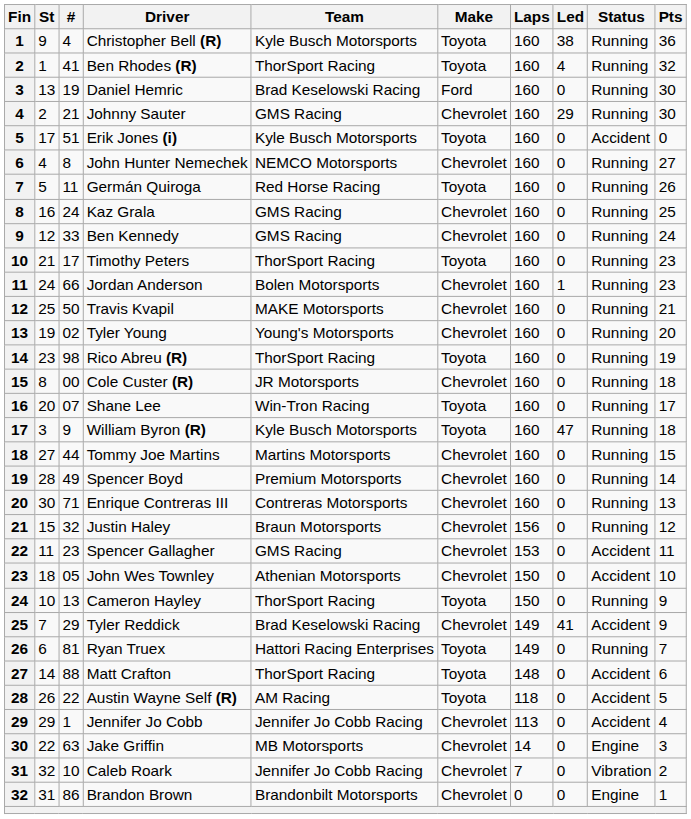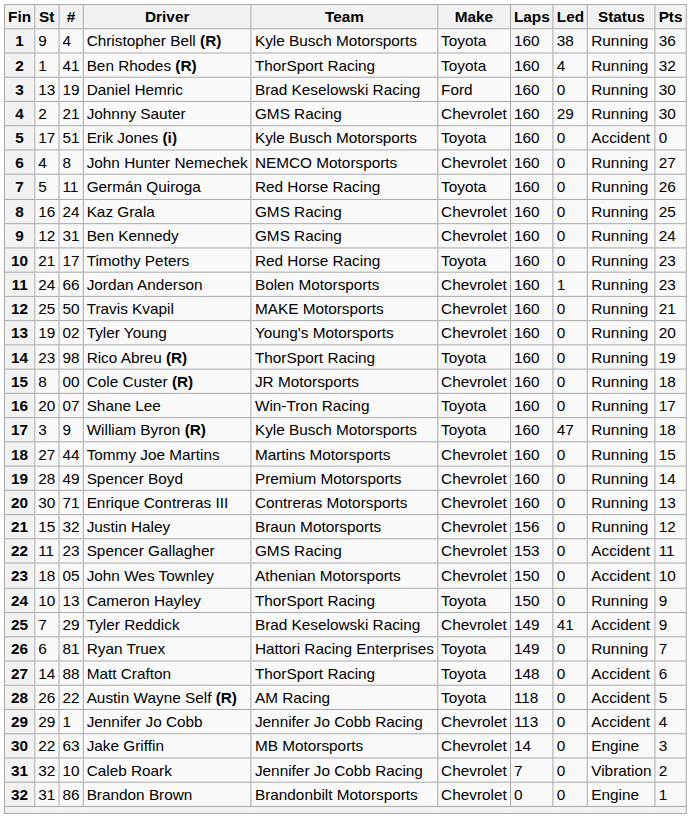 <table class="wikitable" style="font-size:95%">
 <tr>
 <th>Fin</th>
 <th>St</th>
 <th>#</th>
 <th>Driver</th>
 <th>Team</th>
 <th>Make</th>
 <th>Laps</th>
 <th>Led</th>
 <th>Status</th>
 <th>Pts</th>
 </tr>
 <tr>
 <th>1</th>
 <td>9</td>
 <td>4</td>
 <td>Christopher Bell <strong>(R)</strong></td>
 <td>Kyle Busch Motorsports</td>
 <td>Toyota</td>
 <td>160</td>
 <td>38</td>
 <td>Running</td>
 <td>36</td>
 </tr>
 <tr>
 <th>2</th>
 <td>1</td>
 <td>41</td>
 <td>Ben Rhodes <strong>(R)</strong></td>
 <td>ThorSport Racing</td>
 <td>Toyota</td>
 <td>160</td>
 <td>4</td>
 <td>Running</td>
 <td>32</td>
 </tr>
 <tr>
 <th>3</th>
 <td>13</td>
 <td>19</td>
 <td>Daniel Hemric</td>
 <td>Brad Keselowski Racing</td>
 <td>Ford</td>
 <td>160</td>
 <td>0</td>
 <td>Running</td>
 <td>30</td>
 </tr>
 <tr>
 <th>4</th>
 <td>2</td>
 <td>21</td>
 <td>Johnny Sauter</td>
 <td>GMS Racing</td>
 <td>Chevrolet</td>
 <td>160</td>
 <td>29</td>
 <td>Running</td>
 <td>30</td>
 </tr>
 <tr>
 <th>5</th>
 <td>17</td>
 <td>51</td>
 <td>Erik Jones <strong>(i)</strong></td>
 <td>Kyle Busch Motorsports</td>
 <td>Toyota</td>
 <td>160</td>
 <td>0</td>
 <td>Accident</td>
 <td>0</td>
 </tr>
 <tr>
 <th>6</th>
 <td>4</td>
 <td>8</td>
 <td>John Hunter Nemechek</td>
 <td>NEMCO Motorsports</td>
 <td>Chevrolet</td>
 <td>160</td>
 <td>0</td>
 <td>Running</td>
 <td>27</td>
 </tr>
 <tr>
 <th>7</th>
 <td>5</td>
 <td>11</td>
 <td>Germán Quiroga</td>
 <td>Red Horse Racing</td>
 <td>Toyota</td>
 <td>160</td>
 <td>0</td>
 <td>Running</td>
 <td>26</td>
 </tr>
 <tr>
 <th>8</th>
 <td>16</td>
 <td>24</td>
 <td>Kaz Grala</td>
 <td>GMS Racing</td>
 <td>Chevrolet</td>
 <td>160</td>
 <td>0</td>
 <td>Running</td>
 <td>25</td>
 </tr>
 <tr>
 <th>9</th>
 <td>12</td>
-<td>33</td>
+<td>31</td>
 <td>Ben Kennedy</td>
 <td>GMS Racing</td>
 <td>Chevrolet</td>
 <td>160</td>
 <td>0</td>
 <td>Running</td>
 <td>24</td>
 </tr>
 <tr>
 <th>10</th>
 <td>21</td>
 <td>17</td>
 <td>Timothy Peters</td>
-<td>ThorSport Racing</td>
+<td>Red Horse Racing</td>
 <td>Toyota</td>
 <td>160</td>
 <td>0</td>
 <td>Running</td>
 <td>23</td>
 </tr>
 <tr>
 <th>11</th>
 <td>24</td>
 <td>66</td>
 <td>Jordan Anderson</td>
 <td>Bolen Motorsports</td>
 <td>Chevrolet</td>
 <td>160</td>
 <td>1</td>
 <td>Running</td>
 <td>23</td>
 </tr>
 <tr>
 <th>12</th>
 <td>25</td>
 <td>50</td>
 <td>Travis Kvapil</td>
 <td>MAKE Motorsports</td>
 <td>Chevrolet</td>
 <td>160</td>
 <td>0</td>
 <td>Running</td>
 <td>21</td>
 </tr>
 <tr>
 <th>13</th>
 <td>19</td>
 <td>02</td>
 <td>Tyler Young</td>
 <td>Young's Motorsports</td>
 <td>Chevrolet</td>
 <td>160</td>
 <td>0</td>
 <td>Running</td>
 <td>20</td>
 </tr>
 <tr>
 <th>14</th>
 <td>23</td>
 <td>98</td>
 <td>Rico Abreu <strong>(R)</strong></td>
 <td>ThorSport Racing</td>
 <td>Toyota</td>
 <td>160</td>
 <td>0</td>
 <td>Running</td>
 <td>19</td>
 </tr>
 <tr>
 <th>15</th>
 <td>8</td>
 <td>00</td>
 <td>Cole Custer <strong>(R)</strong></td>
 <td>JR Motorsports</td>
 <td>Chevrolet</td>
 <td>160</td>
 <td>0</td>
 <td>Running</td>
 <td>18</td>
 </tr>
 <tr>
 <th>16</th>
 <td>20</td>
 <td>07</td>
 <td>Shane Lee</td>
 <td>Win-Tron Racing</td>
 <td>Toyota</td>
 <td>160</td>
 <td>0</td>
 <td>Running</td>
 <td>17</td>
 </tr>
 <tr>
 <th>17</th>
 <td>3</td>
 <td>9</td>
 <td>William Byron <strong>(R)</strong></td>
 <td>Kyle Busch Motorsports</td>
 <td>Toyota</td>
 <td>160</td>
 <td>47</td>
 <td>Running</td>
 <td>18</td>
 </tr>
 <tr>
 <th>18</th>
 <td>27</td>
 <td>44</td>
 <td>Tommy Joe Martins</td>
 <td>Martins Motorsports</td>
 <td>Chevrolet</td>
 <td>160</td>
 <td>0</td>
 <td>Running</td>
 <td>15</td>
 </tr>
 <tr>
 <th>19</th>
 <td>28</td>
 <td>49</td>
 <td>Spencer Boyd</td>
 <td>Premium Motorsports</td>
 <td>Chevrolet</td>
 <td>160</td>
 <td>0</td>
 <td>Running</td>
 <td>14</td>
 </tr>
 <tr>
 <th>20</th>
 <td>30</td>
 <td>71</td>
 <td>Enrique Contreras III</td>
 <td>Contreras Motorsports</td>
 <td>Chevrolet</td>
 <td>160</td>
 <td>0</td>
 <td>Running</td>
 <td>13</td>
 </tr>
 <tr>
 <th>21</th>
 <td>15</td>
 <td>32</td>
 <td>Justin Haley</td>
 <td>Braun Motorsports</td>
 <td>Chevrolet</td>
 <td>156</td>
 <td>0</td>
 <td>Running</td>
 <td>12</td>
 </tr>
 <tr>
 <th>22</th>
 <td>11</td>
 <td>23</td>
 <td>Spencer Gallagher</td>
 <td>GMS Racing</td>
 <td>Chevrolet</td>
 <td>153</td>
 <td>0</td>
 <td>Accident</td>
 <td>11</td>
 </tr>
 <tr>
 <th>23</th>
 <td>18</td>
 <td>05</td>
 <td>John Wes Townley</td>
 <td>Athenian Motorsports</td>
 <td>Chevrolet</td>
 <td>150</td>
 <td>0</td>
 <td>Accident</td>
 <td>10</td>
 </tr>
 <tr>
 <th>24</th>
 <td>10</td>
 <td>13</td>
 <td>Cameron Hayley</td>
 <td>ThorSport Racing</td>
 <td>Toyota</td>
 <td>150</td>
 <td>0</td>
 <td>Running</td>
 <td>9</td>
 </tr>
 <tr>
 <th>25</th>
 <td>7</td>
 <td>29</td>
 <td>Tyler Reddick</td>
 <td>Brad Keselowski Racing</td>
 <td>Chevrolet</td>
 <td>149</td>
 <td>41</td>
 <td>Accident</td>
 <td>9</td>
 </tr>
 <tr>
 <th>26</th>
 <td>6</td>
 <td>81</td>
 <td>Ryan Truex</td>
 <td>Hattori Racing Enterprises</td>
 <td>Toyota</td>
 <td>149</td>
 <td>0</td>
 <td>Running</td>
 <td>7</td>
 </tr>
 <tr>
 <th>27</th>
 <td>14</td>
 <td>88</td>
 <td>Matt Crafton</td>
 <td>ThorSport Racing</td>
 <td>Toyota</td>
 <td>148</td>
 <td>0</td>
 <td>Accident</td>
 <td>6</td>
 </tr>
 <tr>
 <th>28</th>
 <td>26</td>
 <td>22</td>
 <td>Austin Wayne Self <strong>(R)</strong></td>
 <td>AM Racing</td>
 <td>Toyota</td>
 <td>118</td>
 <td>0</td>
 <td>Accident</td>
 <td>5</td>
 </tr>
 <tr>
 <th>29</th>
 <td>29</td>
 <td>1</td>
 <td>Jennifer Jo Cobb</td>
 <td>Jennifer Jo Cobb Racing</td>
 <td>Chevrolet</td>
 <td>113</td>
 <td>0</td>
 <td>Accident</td>
 <td>4</td>
 </tr>
 <tr>
 <th>30</th>
 <td>22</td>
 <td>63</td>
 <td>Jake Griffin</td>
 <td>MB Motorsports</td>
 <td>Chevrolet</td>
 <td>14</td>
 <td>0</td>
 <td>Engine</td>
 <td>3</td>
 </tr>
 <tr>
 <th>31</th>
 <td>32</td>
 <td>10</td>
 <td>Caleb Roark</td>
 <td>Jennifer Jo Cobb Racing</td>
 <td>Chevrolet</td>
 <td>7</td>
 <td>0</td>
 <td>Vibration</td>
 <td>2</td>
 </tr>
 <tr>
 <th>32</th>
 <td>31</td>
 <td>86</td>
 <td>Brandon Brown</td>
 <td>Brandonbilt Motorsports</td>
 <td>Chevrolet</td>
 <td>0</td>
 <td>0</td>
 <td>Engine</td>
 <td>1</td>
 </tr>
 <tr>
 <th colspan="10"></th>
 </tr>
 </table>
